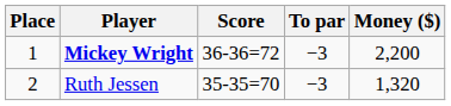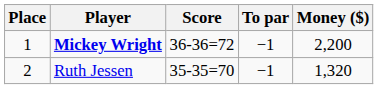 <table class="wikitable">
 <tr>
 <th>Place</th>
 <th>Player</th>
 <th>Score</th>
 <th>To par</th>
 <th>Money ($)</th>
 </tr>
 <tr>
 <td align=center>1</td>
 <td> <strong><a href='#'>Mickey Wright</a></strong></td>
 <td align=center>36-36=72</td>
-<td align=center>−3</td>
+<td align=center>−1</td>
 <td align=center>2,200</td>
 </tr>
 <tr>
 <td align=center>2</td>
 <td> <a href='#'>Ruth Jessen</a></td>
 <td align=center>35-35=70</td>
-<td align=center>−3</td>
+<td align=center>−1</td>
 <td align=center>1,320</td>
 </tr>
 </table>
